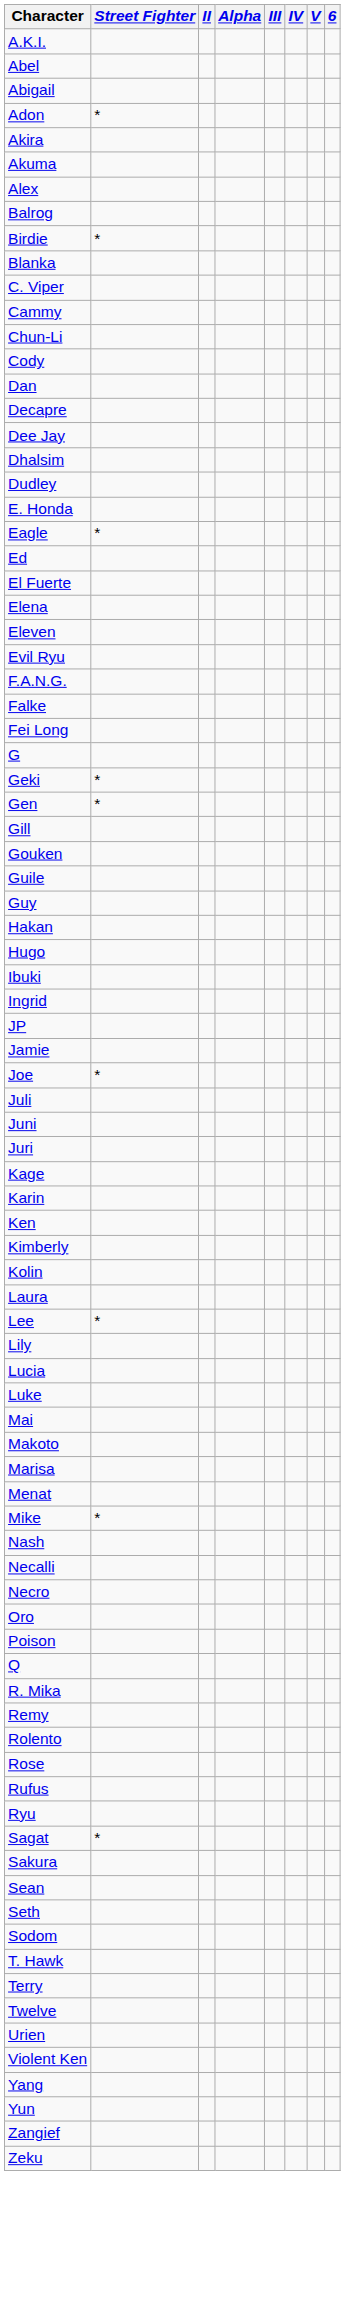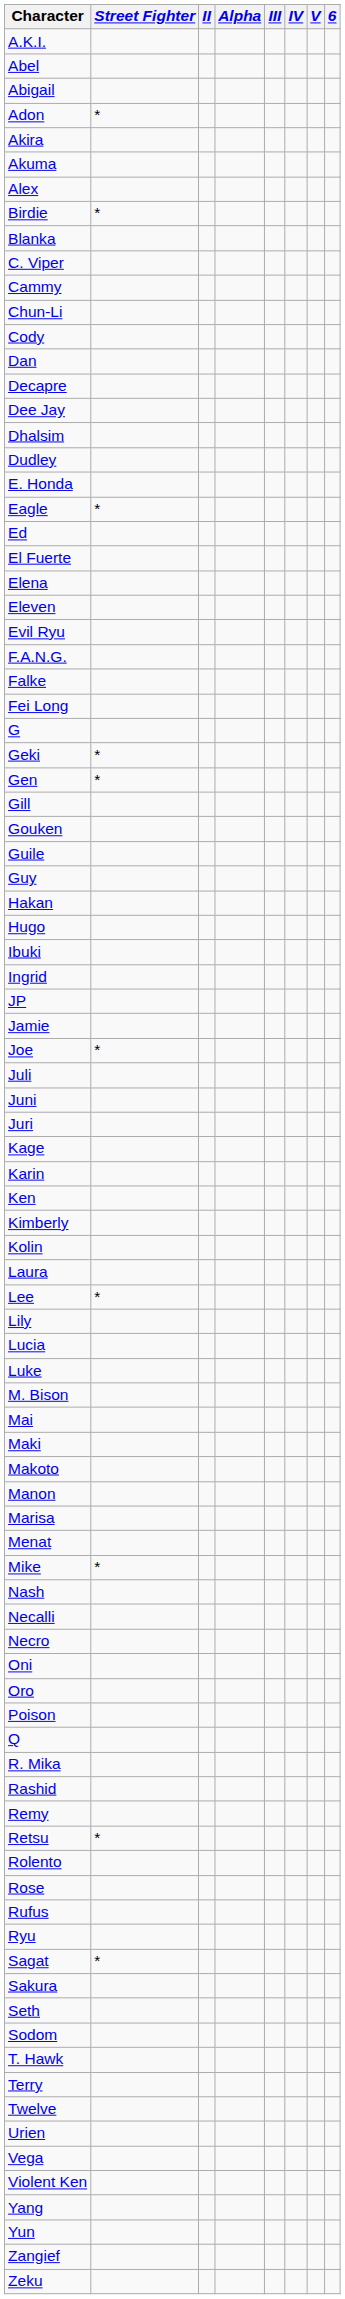 <table class="wikitable sortable">
 <tr>
 <th scope="col">Character</th>
 <th scope="col"><em><a href='#'>Street Fighter</a></em></th>
 <th scope="col"><em><a href='#'>II</a></em></th>
 <th scope="col"><em><a href='#'>Alpha</a></em></th>
 <th scope="col"><em><a href='#'>III</a></em></th>
 <th scope="col"><em><a href='#'>IV</a></em></th>
 <th scope="col"><em><a href='#'>V</a></em></th>
 <th scope="col"><em><a href='#'>6</a></em></th>
 </tr>
 <tr>
 <td scope="row"><a href='#'>A.K.I.</a></td>
 <td></td>
 <td></td>
 <td></td>
 <td></td>
 <td></td>
 <td></td>
 <td></td>
 </tr>
 <tr>
 <td scope="row"><a href='#'>Abel</a></td>
 <td></td>
 <td></td>
 <td></td>
 <td></td>
 <td></td>
 <td></td>
 <td></td>
 </tr>
 <tr>
 <td scope="row"><a href='#'>Abigail</a></td>
 <td></td>
 <td></td>
 <td></td>
 <td></td>
 <td></td>
 <td></td>
 <td></td>
 </tr>
 <tr>
 <td scope="row"><a href='#'>Adon</a></td>
 <td>*</td>
 <td></td>
 <td></td>
 <td></td>
 <td></td>
 <td></td>
 <td></td>
 </tr>
 <tr>
 <td scope="row"><a href='#'>Akira</a></td>
 <td></td>
 <td></td>
 <td></td>
 <td></td>
 <td></td>
 <td></td>
 <td></td>
 </tr>
 <tr>
 <td scope="row"><a href='#'>Akuma</a></td>
 <td></td>
 <td></td>
 <td></td>
 <td></td>
 <td></td>
 <td></td>
 <td></td>
 </tr>
 <tr>
 <td scope="row"><a href='#'>Alex</a></td>
-<td></td>
-<td></td>
-<td></td>
-<td></td>
-<td></td>
-<td></td>
-<td></td>
-</tr>
-<tr>
-<td scope="row"><a href='#'>Balrog</a></td>
 <td></td>
 <td></td>
 <td></td>
 <td></td>
 <td></td>
 <td></td>
 <td></td>
 </tr>
 <tr>
 <td scope="row"><a href='#'>Birdie</a></td>
 <td>*</td>
 <td></td>
 <td></td>
 <td></td>
 <td></td>
 <td></td>
 <td></td>
 </tr>
 <tr>
 <td scope="row"><a href='#'>Blanka</a></td>
 <td></td>
 <td></td>
 <td></td>
 <td></td>
 <td></td>
 <td></td>
 <td></td>
 </tr>
 <tr>
 <td scope="row"><a href='#'>C. Viper</a></td>
 <td></td>
 <td></td>
 <td></td>
 <td></td>
 <td></td>
 <td></td>
 <td></td>
 </tr>
 <tr>
 <td scope="row"><a href='#'>Cammy</a></td>
 <td></td>
 <td></td>
 <td></td>
 <td></td>
 <td></td>
 <td></td>
 <td></td>
 </tr>
 <tr>
 <td scope="row"><a href='#'>Chun-Li</a></td>
 <td></td>
 <td></td>
 <td></td>
 <td></td>
 <td></td>
 <td></td>
 <td></td>
 </tr>
 <tr>
 <td scope="row"><a href='#'>Cody</a></td>
 <td></td>
 <td></td>
 <td></td>
 <td></td>
 <td></td>
 <td></td>
 <td></td>
 </tr>
 <tr>
 <td scope="row"><a href='#'>Dan</a></td>
 <td></td>
 <td></td>
 <td></td>
 <td></td>
 <td></td>
 <td></td>
 <td></td>
 </tr>
 <tr>
 <td scope="row"><a href='#'>Decapre</a></td>
 <td></td>
 <td></td>
 <td></td>
 <td></td>
 <td></td>
 <td></td>
 <td></td>
 </tr>
 <tr>
 <td scope="row"><a href='#'>Dee Jay</a></td>
 <td></td>
 <td></td>
 <td></td>
 <td></td>
 <td></td>
 <td></td>
 <td></td>
 </tr>
 <tr>
 <td scope="row"><a href='#'>Dhalsim</a></td>
 <td></td>
 <td></td>
 <td></td>
 <td></td>
 <td></td>
 <td></td>
 <td></td>
 </tr>
 <tr>
 <td scope="row"><a href='#'>Dudley</a></td>
 <td></td>
 <td></td>
 <td></td>
 <td></td>
 <td></td>
 <td></td>
 <td></td>
 </tr>
 <tr>
 <td scope="row"><a href='#'>E. Honda</a></td>
 <td></td>
 <td></td>
 <td></td>
 <td></td>
 <td></td>
 <td></td>
 <td></td>
 </tr>
 <tr>
 <td scope="row"><a href='#'>Eagle</a></td>
 <td>*</td>
 <td></td>
 <td></td>
 <td></td>
 <td></td>
 <td></td>
 <td></td>
 </tr>
 <tr>
 <td scope="row"><a href='#'>Ed</a></td>
 <td></td>
 <td></td>
 <td></td>
 <td></td>
 <td></td>
 <td></td>
 <td></td>
 </tr>
 <tr>
 <td scope="row"><a href='#'>El Fuerte</a></td>
 <td></td>
 <td></td>
 <td></td>
 <td></td>
 <td></td>
 <td></td>
 <td></td>
 </tr>
 <tr>
 <td scope="row"><a href='#'>Elena</a></td>
 <td></td>
 <td></td>
 <td></td>
 <td></td>
 <td></td>
 <td></td>
 <td></td>
 </tr>
 <tr>
 <td scope="row"><a href='#'>Eleven</a></td>
 <td></td>
 <td></td>
 <td></td>
 <td></td>
 <td></td>
 <td></td>
 <td></td>
 </tr>
 <tr>
 <td scope="row"><a href='#'>Evil Ryu</a></td>
 <td></td>
 <td></td>
 <td></td>
 <td></td>
 <td></td>
 <td></td>
 <td></td>
 </tr>
 <tr>
 <td scope="row"><a href='#'>F.A.N.G.</a></td>
 <td></td>
 <td></td>
 <td></td>
 <td></td>
 <td></td>
 <td></td>
 <td></td>
 </tr>
 <tr>
 <td scope="row"><a href='#'>Falke</a></td>
 <td></td>
 <td></td>
 <td></td>
 <td></td>
 <td></td>
 <td></td>
 <td></td>
 </tr>
 <tr>
 <td scope="row"><a href='#'>Fei Long</a></td>
 <td></td>
 <td></td>
 <td></td>
 <td></td>
 <td></td>
 <td></td>
 <td></td>
 </tr>
 <tr>
 <td scope="row"><a href='#'>G</a></td>
 <td></td>
 <td></td>
 <td></td>
 <td></td>
 <td></td>
 <td></td>
 <td></td>
 </tr>
 <tr>
 <td scope="row"><a href='#'>Geki</a></td>
 <td>*</td>
 <td></td>
 <td></td>
 <td></td>
 <td></td>
 <td></td>
 <td></td>
 </tr>
 <tr>
 <td scope="row"><a href='#'>Gen</a></td>
 <td>*</td>
 <td></td>
 <td></td>
 <td></td>
 <td></td>
 <td></td>
 <td></td>
 </tr>
 <tr>
 <td scope="row"><a href='#'>Gill</a></td>
 <td></td>
 <td></td>
 <td></td>
 <td></td>
 <td></td>
 <td></td>
 <td></td>
 </tr>
 <tr>
 <td scope="row"><a href='#'>Gouken</a></td>
 <td></td>
 <td></td>
 <td></td>
 <td></td>
 <td></td>
 <td></td>
 <td></td>
 </tr>
 <tr>
 <td scope="row"><a href='#'>Guile</a></td>
 <td></td>
 <td></td>
 <td></td>
 <td></td>
 <td></td>
 <td></td>
 <td></td>
 </tr>
 <tr>
 <td scope="row"><a href='#'>Guy</a></td>
 <td></td>
 <td></td>
 <td></td>
 <td></td>
 <td></td>
 <td></td>
 <td></td>
 </tr>
 <tr>
 <td scope="row"><a href='#'>Hakan</a></td>
 <td></td>
 <td></td>
 <td></td>
 <td></td>
 <td></td>
 <td></td>
 <td></td>
 </tr>
 <tr>
 <td scope="row"><a href='#'>Hugo</a></td>
 <td></td>
 <td></td>
 <td></td>
 <td></td>
 <td></td>
 <td></td>
 <td></td>
 </tr>
 <tr>
 <td scope="row"><a href='#'>Ibuki</a></td>
 <td></td>
 <td></td>
 <td></td>
 <td></td>
 <td></td>
 <td></td>
 <td></td>
 </tr>
 <tr>
 <td scope="row"><a href='#'>Ingrid</a></td>
 <td></td>
 <td></td>
 <td></td>
 <td></td>
 <td></td>
 <td></td>
 <td></td>
 </tr>
 <tr>
 <td scope="row"><a href='#'>JP</a></td>
 <td></td>
 <td></td>
 <td></td>
 <td></td>
 <td></td>
 <td></td>
 <td></td>
 </tr>
 <tr>
 <td scope="row"><a href='#'>Jamie</a></td>
 <td></td>
 <td></td>
 <td></td>
 <td></td>
 <td></td>
 <td></td>
 <td></td>
 </tr>
 <tr>
 <td scope="row"><a href='#'>Joe</a></td>
 <td>*</td>
 <td></td>
 <td></td>
 <td></td>
 <td></td>
 <td></td>
 <td></td>
 </tr>
 <tr>
 <td scope="row"><a href='#'>Juli</a></td>
 <td></td>
 <td></td>
 <td></td>
 <td></td>
 <td></td>
 <td></td>
 <td></td>
 </tr>
 <tr>
 <td scope="row"><a href='#'>Juni</a></td>
 <td></td>
 <td></td>
 <td></td>
 <td></td>
 <td></td>
 <td></td>
 <td></td>
 </tr>
 <tr>
 <td scope="row"><a href='#'>Juri</a></td>
 <td></td>
 <td></td>
 <td></td>
 <td></td>
 <td></td>
 <td></td>
 <td></td>
 </tr>
 <tr>
 <td scope="row"><a href='#'>Kage</a></td>
 <td></td>
 <td></td>
 <td></td>
 <td></td>
 <td></td>
 <td></td>
 <td></td>
 </tr>
 <tr>
 <td scope="row"><a href='#'>Karin</a></td>
 <td></td>
 <td></td>
 <td></td>
 <td></td>
 <td></td>
 <td></td>
 <td></td>
 </tr>
 <tr>
 <td scope="row"><a href='#'>Ken</a></td>
 <td></td>
 <td></td>
 <td></td>
 <td></td>
 <td></td>
 <td></td>
 <td></td>
 </tr>
 <tr>
 <td scope="row"><a href='#'>Kimberly</a></td>
 <td></td>
 <td></td>
 <td></td>
 <td></td>
 <td></td>
 <td></td>
 <td></td>
 </tr>
 <tr>
 <td scope="row"><a href='#'>Kolin</a></td>
 <td></td>
 <td></td>
 <td></td>
 <td></td>
 <td></td>
 <td></td>
 <td></td>
 </tr>
 <tr>
 <td scope="row"><a href='#'>Laura</a></td>
 <td></td>
 <td></td>
 <td></td>
 <td></td>
 <td></td>
 <td></td>
 <td></td>
 </tr>
 <tr>
 <td scope="row"><a href='#'>Lee</a></td>
 <td>*</td>
 <td></td>
 <td></td>
 <td></td>
 <td></td>
 <td></td>
 <td></td>
 </tr>
 <tr>
 <td scope="row"><a href='#'>Lily</a></td>
 <td></td>
 <td></td>
 <td></td>
 <td></td>
 <td></td>
 <td></td>
 <td></td>
 </tr>
 <tr>
 <td scope="row"><a href='#'>Lucia</a></td>
 <td></td>
 <td></td>
 <td></td>
 <td></td>
 <td></td>
 <td></td>
 <td></td>
 </tr>
 <tr>
 <td scope="row"><a href='#'>Luke</a></td>
 <td></td>
 <td></td>
 <td></td>
 <td></td>
 <td></td>
 <td></td>
 <td></td>
 </tr>
 <tr>
+<td scope="row"><a href='#'>M. Bison</a></td>
+<td></td>
+<td></td>
+<td></td>
+<td></td>
+<td></td>
+<td></td>
+<td></td>
+</tr>
+<tr>
 <td scope="row"><a href='#'>Mai</a></td>
 <td></td>
 <td></td>
 <td></td>
 <td></td>
 <td></td>
 <td></td>
 <td></td>
 </tr>
 <tr>
+<td scope="row"><a href='#'>Maki</a></td>
+<td></td>
+<td></td>
+<td></td>
+<td></td>
+<td></td>
+<td></td>
+<td></td>
+</tr>
+<tr>
 <td scope="row"><a href='#'>Makoto</a></td>
+<td></td>
+<td></td>
+<td></td>
+<td></td>
+<td></td>
+<td></td>
+<td></td>
+</tr>
+<tr>
+<td scope="row"><a href='#'>Manon</a></td>
 <td></td>
 <td></td>
 <td></td>
 <td></td>
 <td></td>
 <td></td>
 <td></td>
 </tr>
 <tr>
 <td scope="row"><a href='#'>Marisa</a></td>
 <td></td>
 <td></td>
 <td></td>
 <td></td>
 <td></td>
 <td></td>
 <td></td>
 </tr>
 <tr>
 <td scope="row"><a href='#'>Menat</a></td>
 <td></td>
 <td></td>
 <td></td>
 <td></td>
 <td></td>
 <td></td>
 <td></td>
 </tr>
 <tr>
 <td scope="row"><a href='#'>Mike</a></td>
 <td>*</td>
 <td></td>
 <td></td>
 <td></td>
 <td></td>
 <td></td>
 <td></td>
 </tr>
 <tr>
 <td scope="row"><a href='#'>Nash</a></td>
 <td></td>
 <td></td>
 <td></td>
 <td></td>
 <td></td>
 <td></td>
 <td></td>
 </tr>
 <tr>
 <td scope="row"><a href='#'>Necalli</a></td>
 <td></td>
 <td></td>
 <td></td>
 <td></td>
 <td></td>
 <td></td>
 <td></td>
 </tr>
 <tr>
 <td scope="row"><a href='#'>Necro</a></td>
 <td></td>
 <td></td>
 <td></td>
 <td></td>
 <td></td>
 <td></td>
 <td></td>
 </tr>
 <tr>
+<td scope="row"><a href='#'>Oni</a></td>
+<td></td>
+<td></td>
+<td></td>
+<td></td>
+<td></td>
+<td></td>
+<td></td>
+</tr>
+<tr>
 <td scope="row"><a href='#'>Oro</a></td>
 <td></td>
 <td></td>
 <td></td>
 <td></td>
 <td></td>
 <td></td>
 <td></td>
 </tr>
 <tr>
 <td scope="row"><a href='#'>Poison</a></td>
 <td></td>
 <td></td>
 <td></td>
 <td></td>
 <td></td>
 <td></td>
 <td></td>
 </tr>
 <tr>
 <td scope="row"><a href='#'>Q</a></td>
 <td></td>
 <td></td>
 <td></td>
 <td></td>
 <td></td>
 <td></td>
 <td></td>
 </tr>
 <tr>
 <td scope="row"><a href='#'>R. Mika</a></td>
 <td></td>
 <td></td>
 <td></td>
 <td></td>
 <td></td>
 <td></td>
 <td></td>
 </tr>
 <tr>
+<td scope="row"><a href='#'>Rashid</a></td>
+<td></td>
+<td></td>
+<td></td>
+<td></td>
+<td></td>
+<td></td>
+<td></td>
+</tr>
+<tr>
 <td scope="row"><a href='#'>Remy</a></td>
 <td></td>
+<td></td>
+<td></td>
+<td></td>
+<td></td>
+<td></td>
+<td></td>
+</tr>
+<tr>
+<td scope="row"><a href='#'>Retsu</a></td>
+<td>*</td>
 <td></td>
 <td></td>
 <td></td>
 <td></td>
 <td></td>
 <td></td>
 </tr>
 <tr>
 <td scope="row"><a href='#'>Rolento</a></td>
 <td></td>
 <td></td>
 <td></td>
 <td></td>
 <td></td>
 <td></td>
 <td></td>
 </tr>
 <tr>
 <td scope="row"><a href='#'>Rose</a></td>
 <td></td>
 <td></td>
 <td></td>
 <td></td>
 <td></td>
 <td></td>
 <td></td>
 </tr>
 <tr>
 <td scope="row"><a href='#'>Rufus</a></td>
 <td></td>
 <td></td>
 <td></td>
 <td></td>
 <td></td>
 <td></td>
 <td></td>
 </tr>
 <tr>
 <td scope="row"><a href='#'>Ryu</a></td>
 <td></td>
 <td></td>
 <td></td>
 <td></td>
 <td></td>
 <td></td>
 <td></td>
 </tr>
 <tr>
 <td scope="row"><a href='#'>Sagat</a></td>
 <td>*</td>
 <td></td>
 <td></td>
 <td></td>
 <td></td>
 <td></td>
 <td></td>
 </tr>
 <tr>
 <td scope="row"><a href='#'>Sakura</a></td>
-<td></td>
-<td></td>
-<td></td>
-<td></td>
-<td></td>
-<td></td>
-<td></td>
-</tr>
-<tr>
-<td scope="row"><a href='#'>Sean</a></td>
 <td></td>
 <td></td>
 <td></td>
 <td></td>
 <td></td>
 <td></td>
 <td></td>
 </tr>
 <tr>
 <td scope="row"><a href='#'>Seth</a></td>
 <td></td>
 <td></td>
 <td></td>
 <td></td>
 <td></td>
 <td></td>
 <td></td>
 </tr>
 <tr>
 <td scope="row"><a href='#'>Sodom</a></td>
 <td></td>
 <td></td>
 <td></td>
 <td></td>
 <td></td>
 <td></td>
 <td></td>
 </tr>
 <tr>
 <td scope="row"><a href='#'>T. Hawk</a></td>
 <td></td>
 <td></td>
 <td></td>
 <td></td>
 <td></td>
 <td></td>
 <td></td>
 </tr>
 <tr>
 <td scope="row"><a href='#'>Terry</a></td>
 <td></td>
 <td></td>
 <td></td>
 <td></td>
 <td></td>
 <td></td>
 <td></td>
 </tr>
 <tr>
 <td scope="row"><a href='#'>Twelve</a></td>
 <td></td>
 <td></td>
 <td></td>
 <td></td>
 <td></td>
 <td></td>
 <td></td>
 </tr>
 <tr>
 <td scope="row"><a href='#'>Urien</a></td>
 <td></td>
 <td></td>
 <td></td>
 <td></td>
 <td></td>
 <td></td>
 <td></td>
 </tr>
 <tr>
+<td scope="row"><a href='#'>Vega</a></td>
+<td></td>
+<td></td>
+<td></td>
+<td></td>
+<td></td>
+<td></td>
+<td></td>
+</tr>
+<tr>
 <td scope="row"><a href='#'>Violent Ken</a></td>
 <td></td>
 <td></td>
 <td></td>
 <td></td>
 <td></td>
 <td></td>
 <td></td>
 </tr>
 <tr>
 <td scope="row"><a href='#'>Yang</a></td>
 <td></td>
 <td></td>
 <td></td>
 <td></td>
 <td></td>
 <td></td>
 <td></td>
 </tr>
 <tr>
 <td scope="row"><a href='#'>Yun</a></td>
 <td></td>
 <td></td>
 <td></td>
 <td></td>
 <td></td>
 <td></td>
 <td></td>
 </tr>
 <tr>
 <td scope="row"><a href='#'>Zangief</a></td>
 <td></td>
 <td></td>
 <td></td>
 <td></td>
 <td></td>
 <td></td>
 <td></td>
 </tr>
 <tr>
 <td scope="row"><a href='#'>Zeku</a></td>
 <td></td>
 <td></td>
 <td></td>
 <td></td>
 <td></td>
 <td></td>
 <td></td>
 </tr>
 </table>
